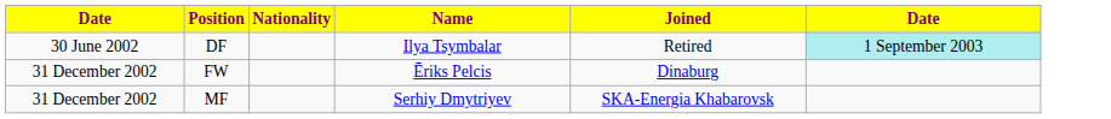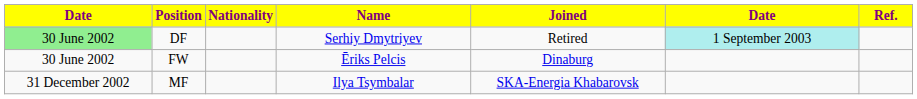 <table class="wikitable"  style="text-align:center; font-size:90%; ">
 <tr>
 <th style="background:#ffff00; color:purple; width:150px;">Date</th>
 <th style="background:#ffff00; color:purple; width:50px;">Position</th>
 <th style="background:#ffff00; color:purple; width:50px;">Nationality</th>
 <th style="background:#ffff00; color:purple; width:200px;">Name</th>
 <th style="background:#ffff00; color:purple; width:200px;">Joined</th>
 <th style="background:#ffff00; color:purple; width:200px;">Date</th>
+<th style="background:#ffff00; color:purple; width:50px;">Ref.</th>
+</tr>
+<tr>
+<td style="background: lightgreen;">30 June 2002</td>
+<td>DF</td>
+<td></td>
+<td><a href='#'>Serhiy Dmytriyev</a></td>
+<td>Retired</td>
+<td style="background: paleturquoise;">1 September 2003</td>
+<td></td>
 </tr>
 <tr>
 <td>30 June 2002</td>
-<td>DF</td>
-<td></td>
-<td><a href='#'>Ilya Tsymbalar</a></td>
-<td>Retired</td>
-<td style="background: paleturquoise;">1 September 2003</td>
-</tr>
-<tr>
-<td>31 December 2002</td>
 <td>FW</td>
 <td></td>
 <td><a href='#'>Ēriks Pelcis</a></td>
 <td><a href='#'>Dinaburg</a></td>
+<td></td>
 <td></td>
 </tr>
 <tr>
 <td>31 December 2002</td>
 <td>MF</td>
 <td></td>
-<td><a href='#'>Serhiy Dmytriyev</a></td>
+<td><a href='#'>Ilya Tsymbalar</a></td>
 <td><a href='#'>SKA-Energia Khabarovsk</a></td>
+<td></td>
 <td></td>
 </tr>
 </table>
